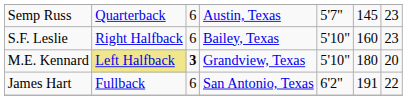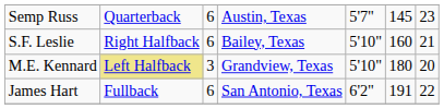 <table class="wikitable">
 <tr>
 </tr>
 <tr>
 <td>Semp Russ</td>
 <td><a href='#'>Quarterback</a></td>
 <td>6</td>
 <td><a href='#'>Austin, Texas</a></td>
 <td>5'7"</td>
 <td>145</td>
 <td>23</td>
 </tr>
 <tr>
 <td>S.F. Leslie</td>
 <td><a href='#'>Right Halfback</a></td>
 <td>6</td>
 <td><a href='#'>Bailey, Texas</a></td>
 <td>5'10"</td>
 <td>160</td>
-<td>23</td>
+<td>21</td>
 </tr>
 <tr>
 <td>M.E. Kennard</td>
 <td style="background: khaki;"><a href='#'>Left Halfback</a></td>
-<td><strong>3</strong></td>
+<td>3</td>
 <td><a href='#'>Grandview, Texas</a></td>
 <td>5'10"</td>
 <td>180</td>
 <td>20</td>
 </tr>
 <tr>
 <td>James Hart</td>
 <td><a href='#'>Fullback</a></td>
 <td>6</td>
 <td><a href='#'>San Antonio, Texas</a></td>
 <td>6'2"</td>
 <td>191</td>
 <td>22</td>
 </tr>
 <tr>
 </tr>
 </table>
